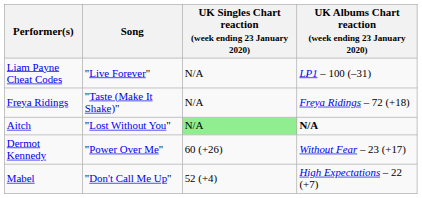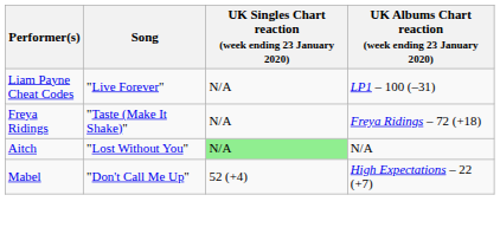 <table class="wikitable">
 <tr>
 <th>Performer(s)</th>
 <th>Song</th>
 <th>UK Singles Chart reaction<br><small>(week ending 23 January 2020)</small></th>
 <th>UK Albums Chart reaction<br><small>(week ending 23 January 2020)</small></th>
 </tr>
 <tr>
 <td><a href='#'>Liam Payne</a><br><a href='#'>Cheat Codes</a></td>
 <td>"<a href='#'>Live Forever</a>"</td>
 <td>N/A</td>
 <td><em><a href='#'>LP1</a></em> – 100 (–31)</td>
 </tr>
 <tr>
 <td><a href='#'>Freya Ridings</a></td>
 <td>"<a href='#'>Taste (Make It Shake)</a>"</td>
 <td>N/A</td>
 <td><em><a href='#'>Freya Ridings</a></em> – 72 (+18)</td>
 </tr>
 <tr>
 <td><a href='#'>Aitch</a></td>
 <td>"<a href='#'>Lost Without You</a>"</td>
 <td style="background: lightgreen;">N/A</td>
-<td><strong>N/A</strong></td>
-</tr>
-<tr>
-<td><a href='#'>Dermot Kennedy</a></td>
-<td>"<a href='#'>Power Over Me</a>"</td>
-<td>60 (+26)</td>
-<td><em><a href='#'>Without Fear</a></em> – 23 (+17)</td>
+<td>N/A</td>
 </tr>
 <tr>
 <td><a href='#'>Mabel</a></td>
 <td>"<a href='#'>Don't Call Me Up</a>"</td>
 <td>52 (+4)</td>
 <td><em><a href='#'>High Expectations</a></em> – 22 (+7)</td>
 </tr>
 </table>
